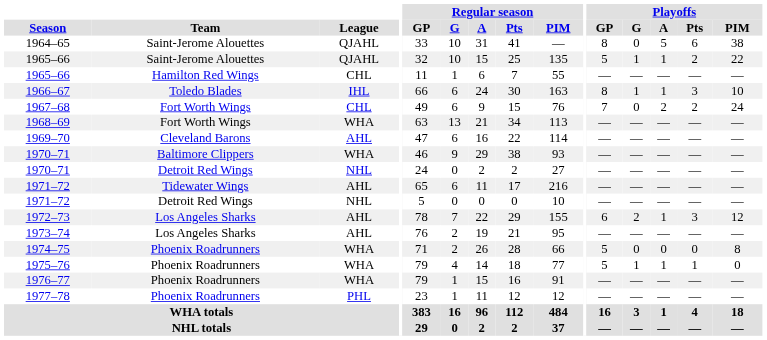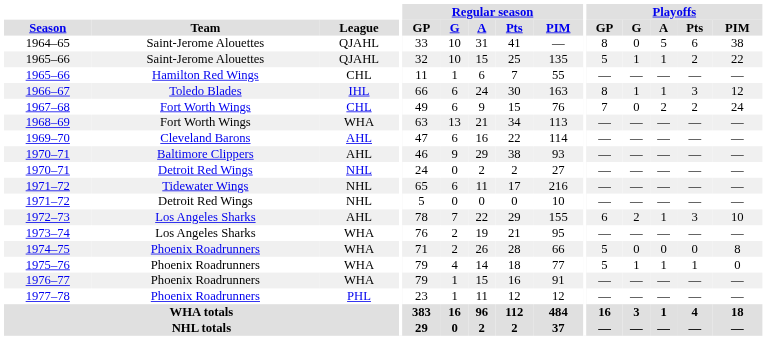 <table border="0" cellpadding="1" cellspacing="0" style="text-align:center; width:60em">
 <tr bgcolor="#e0e0e0">
 <th colspan="3" bgcolor="#ffffff"></th>
 <th rowspan="100" bgcolor="#ffffff"></th>
 <th colspan="5"><a href='#'>Regular season</a></th>
 <th rowspan="100" bgcolor="#ffffff"></th>
 <th colspan="5"><a href='#'>Playoffs</a></th>
 </tr>
 <tr bgcolor="#e0e0e0">
 <th><a href='#'>Season</a></th>
 <th>Team</th>
 <th>League</th>
 <th>GP</th>
 <th><a href='#'>G</a></th>
 <th><a href='#'>A</a></th>
 <th><a href='#'>Pts</a></th>
 <th><a href='#'>PIM</a></th>
 <th>GP</th>
 <th>G</th>
 <th>A</th>
 <th>Pts</th>
 <th>PIM</th>
 </tr>
 <tr>
 <td>1964–65</td>
 <td>Saint-Jerome Alouettes</td>
 <td>QJAHL</td>
 <td>33</td>
 <td>10</td>
 <td>31</td>
 <td>41</td>
 <td>—</td>
 <td>8</td>
 <td>0</td>
 <td>5</td>
 <td>6</td>
 <td>38</td>
 </tr>
 <tr bgcolor="#f0f0f0">
 <td>1965–66</td>
 <td>Saint-Jerome Alouettes</td>
 <td>QJAHL</td>
 <td>32</td>
 <td>10</td>
 <td>15</td>
 <td>25</td>
 <td>135</td>
 <td>5</td>
 <td>1</td>
 <td>1</td>
 <td>2</td>
 <td>22</td>
 </tr>
 <tr>
 <td><a href='#'>1965–66</a></td>
 <td><a href='#'>Hamilton Red Wings</a></td>
 <td>CHL</td>
 <td>11</td>
 <td>1</td>
 <td>6</td>
 <td>7</td>
 <td>55</td>
 <td>—</td>
 <td>—</td>
 <td>—</td>
 <td>—</td>
 <td>—</td>
 </tr>
 <tr bgcolor="#f0f0f0">
 <td><a href='#'>1966–67</a></td>
 <td><a href='#'>Toledo Blades</a></td>
 <td><a href='#'>IHL</a></td>
 <td>66</td>
 <td>6</td>
 <td>24</td>
 <td>30</td>
 <td>163</td>
 <td>8</td>
 <td>1</td>
 <td>1</td>
 <td>3</td>
-<td>10</td>
+<td>12</td>
 </tr>
 <tr>
 <td><a href='#'>1967–68</a></td>
 <td><a href='#'>Fort Worth Wings</a></td>
 <td><a href='#'>CHL</a></td>
 <td>49</td>
 <td>6</td>
 <td>9</td>
 <td>15</td>
 <td>76</td>
 <td>7</td>
 <td>0</td>
 <td>2</td>
 <td>2</td>
 <td>24</td>
 </tr>
 <tr bgcolor="#f0f0f0">
 <td><a href='#'>1968–69</a></td>
 <td>Fort Worth Wings</td>
 <td>WHA</td>
 <td>63</td>
 <td>13</td>
 <td>21</td>
 <td>34</td>
 <td>113</td>
 <td>—</td>
 <td>—</td>
 <td>—</td>
 <td>—</td>
 <td>—</td>
 </tr>
 <tr>
 <td><a href='#'>1969–70</a></td>
 <td><a href='#'>Cleveland Barons</a></td>
 <td><a href='#'>AHL</a></td>
 <td>47</td>
 <td>6</td>
 <td>16</td>
 <td>22</td>
 <td>114</td>
 <td>—</td>
 <td>—</td>
 <td>—</td>
 <td>—</td>
 <td>—</td>
 </tr>
 <tr bgcolor="#f0f0f0">
 <td><a href='#'>1970–71</a></td>
 <td><a href='#'>Baltimore Clippers</a></td>
-<td>WHA</td>
+<td>AHL</td>
 <td>46</td>
 <td>9</td>
 <td>29</td>
 <td>38</td>
 <td>93</td>
 <td>—</td>
 <td>—</td>
 <td>—</td>
 <td>—</td>
 <td>—</td>
 </tr>
 <tr>
 <td><a href='#'>1970–71</a></td>
 <td><a href='#'>Detroit Red Wings</a></td>
 <td><a href='#'>NHL</a></td>
 <td>24</td>
 <td>0</td>
 <td>2</td>
 <td>2</td>
 <td>27</td>
 <td>—</td>
 <td>—</td>
 <td>—</td>
 <td>—</td>
 <td>—</td>
 </tr>
 <tr bgcolor="#f0f0f0">
 <td><a href='#'>1971–72</a></td>
 <td><a href='#'>Tidewater Wings</a></td>
-<td>AHL</td>
+<td>NHL</td>
 <td>65</td>
 <td>6</td>
 <td>11</td>
 <td>17</td>
 <td>216</td>
 <td>—</td>
 <td>—</td>
 <td>—</td>
 <td>—</td>
 <td>—</td>
 </tr>
 <tr>
 <td><a href='#'>1971–72</a></td>
 <td>Detroit Red Wings</td>
 <td>NHL</td>
 <td>5</td>
 <td>0</td>
 <td>0</td>
 <td>0</td>
 <td>10</td>
 <td>—</td>
 <td>—</td>
 <td>—</td>
 <td>—</td>
 <td>—</td>
 </tr>
 <tr bgcolor="#f0f0f0">
 <td><a href='#'>1972–73</a></td>
 <td><a href='#'>Los Angeles Sharks</a></td>
 <td>AHL</td>
 <td>78</td>
 <td>7</td>
 <td>22</td>
 <td>29</td>
 <td>155</td>
 <td>6</td>
 <td>2</td>
 <td>1</td>
 <td>3</td>
-<td>12</td>
+<td>10</td>
 </tr>
 <tr>
 <td><a href='#'>1973–74</a></td>
 <td>Los Angeles Sharks</td>
-<td>AHL</td>
+<td>WHA</td>
 <td>76</td>
 <td>2</td>
 <td>19</td>
 <td>21</td>
 <td>95</td>
 <td>—</td>
 <td>—</td>
 <td>—</td>
 <td>—</td>
 <td>—</td>
 </tr>
 <tr bgcolor="#f0f0f0">
 <td><a href='#'>1974–75</a></td>
 <td><a href='#'>Phoenix Roadrunners</a></td>
 <td>WHA</td>
 <td>71</td>
 <td>2</td>
 <td>26</td>
 <td>28</td>
 <td>66</td>
 <td>5</td>
 <td>0</td>
 <td>0</td>
 <td>0</td>
 <td>8</td>
 </tr>
 <tr>
 <td><a href='#'>1975–76</a></td>
 <td>Phoenix Roadrunners</td>
 <td>WHA</td>
 <td>79</td>
 <td>4</td>
 <td>14</td>
 <td>18</td>
 <td>77</td>
 <td>5</td>
 <td>1</td>
 <td>1</td>
 <td>1</td>
 <td>0</td>
 </tr>
 <tr bgcolor="#f0f0f0">
 <td><a href='#'>1976–77</a></td>
 <td>Phoenix Roadrunners</td>
 <td>WHA</td>
 <td>79</td>
 <td>1</td>
 <td>15</td>
 <td>16</td>
 <td>91</td>
 <td>—</td>
 <td>—</td>
 <td>—</td>
 <td>—</td>
 <td>—</td>
 </tr>
 <tr>
 <td><a href='#'>1977–78</a></td>
 <td><a href='#'>Phoenix Roadrunners</a></td>
 <td><a href='#'>PHL</a></td>
 <td>23</td>
 <td>1</td>
 <td>11</td>
 <td>12</td>
 <td>12</td>
 <td>—</td>
 <td>—</td>
 <td>—</td>
 <td>—</td>
 <td>—</td>
 </tr>
 <tr bgcolor="#e0e0e0">
 <th colspan="3">WHA totals</th>
 <th>383</th>
 <th>16</th>
 <th>96</th>
 <th>112</th>
 <th>484</th>
 <th>16</th>
 <th>3</th>
 <th>1</th>
 <th>4</th>
 <th>18</th>
 </tr>
 <tr bgcolor="#e0e0e0">
 <th colspan="3">NHL totals</th>
 <th>29</th>
 <th>0</th>
 <th>2</th>
 <th>2</th>
 <th>37</th>
 <th>—</th>
 <th>—</th>
 <th>—</th>
 <th>—</th>
 <th>—</th>
 </tr>
 </table>
